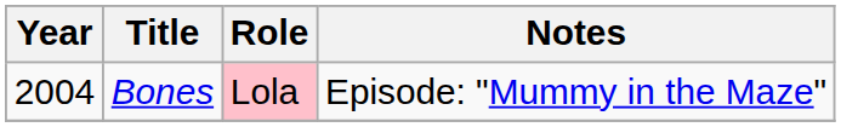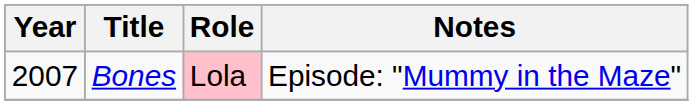 <table class="wikitable sortable">
 <tr>
 <th>Year</th>
 <th>Title</th>
 <th>Role</th>
 <th class="unsortable">Notes</th>
 </tr>
 <tr>
-<td>2004</td>
+<td>2007</td>
 <td><em><a href='#'>Bones</a></em></td>
 <td style="background: pink;">Lola</td>
 <td>Episode: "<a href='#'>Mummy in the Maze</a>"</td>
 </tr>
 <tr>
 </tr>
 </table>
